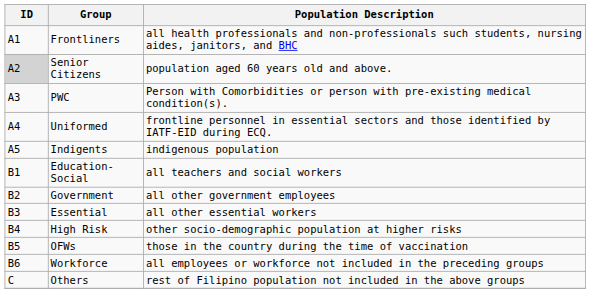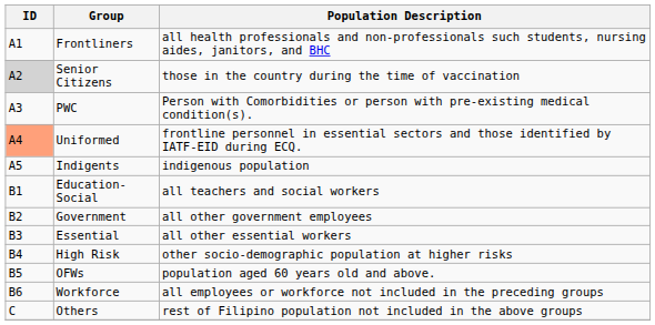 <table class="wikitable collapsible collapsed" style="margin:1em auto;font-size:95%;min-width:23em;">
 <tr>
 <th style="width: 2em;text-align:center  ;padding: 0.4em 1em;">ID</th>
 <th style="width: 7em;text-align:center  ;padding: 0.4em 1em;">Group</th>
 <th style="width: 40em;text-align:center  ;padding: 0.4em 1em;">Population Description</th>
 </tr>
 <tr>
 <td>A1</td>
 <td>Frontliners</td>
 <td>all health professionals and non-professionals such students, nursing aides, janitors, and <a href='#'>BHC</a></td>
 </tr>
 <tr>
 <td style="background: lightgrey;">A2</td>
 <td>Senior Citizens</td>
-<td>population aged 60 years old and above.</td>
+<td>those in the country during the time of vaccination</td>
 </tr>
 <tr>
 <td>A3</td>
 <td>PWC</td>
 <td>Person with Comorbidities or person with pre-existing medical condition(s).</td>
 </tr>
 <tr>
-<td>A4</td>
+<td style="background: lightsalmon;">A4</td>
 <td>Uniformed</td>
 <td>frontline personnel in essential sectors and those identified by IATF-EID during ECQ.</td>
 </tr>
 <tr>
 <td>A5</td>
 <td>Indigents</td>
 <td>indigenous population</td>
 </tr>
 <tr>
 <td>B1</td>
 <td>Education-Social</td>
 <td>all teachers and social workers</td>
 </tr>
 <tr>
 <td>B2</td>
 <td>Government</td>
 <td>all other government employees</td>
 </tr>
 <tr>
 <td>B3</td>
 <td>Essential</td>
 <td>all other essential workers</td>
 </tr>
 <tr>
 <td>B4</td>
 <td>High Risk</td>
 <td>other socio-demographic population at higher risks</td>
 </tr>
 <tr>
 <td>B5</td>
 <td>OFWs</td>
-<td>those in the country during the time of vaccination</td>
+<td>population aged 60 years old and above.</td>
 </tr>
 <tr>
 <td>B6</td>
 <td>Workforce</td>
 <td>all employees or workforce not included in the preceding groups</td>
 </tr>
 <tr>
 <td>C</td>
 <td>Others</td>
 <td>rest of Filipino population not included in the above groups</td>
 </tr>
 <tr>
 </tr>
 </table>
